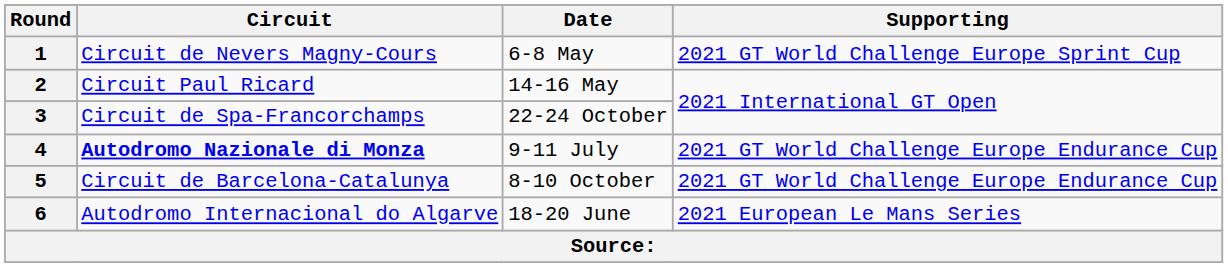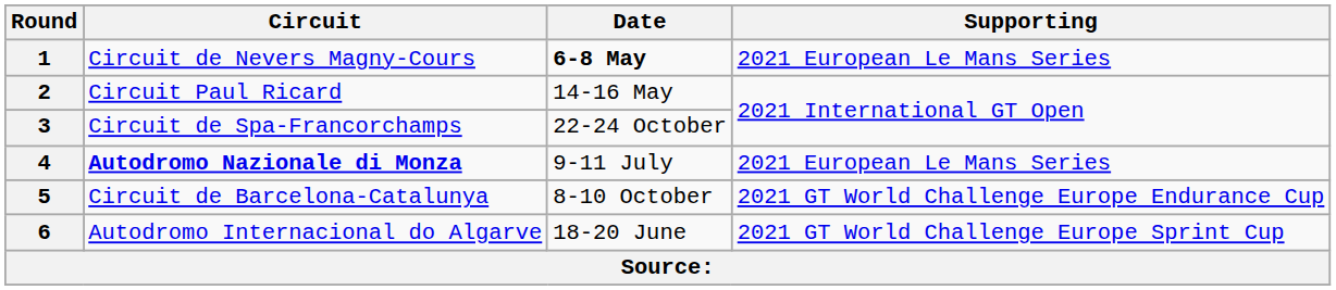 <table class="wikitable" style="font-size: 85%;">
 <tr>
 <th>Round</th>
 <th>Circuit</th>
 <th>Date</th>
 <th>Supporting</th>
 </tr>
 <tr>
 <th>1</th>
 <td> <a href='#'>Circuit de Nevers Magny-Cours</a></td>
-<td>6-8 May</td>
-<td><a href='#'>2021 GT World Challenge Europe Sprint Cup</a></td>
+<td><strong>6-8 May</strong></td>
+<td><a href='#'>2021 European Le Mans Series</a></td>
 </tr>
 <tr>
 <th>2</th>
 <td> <a href='#'>Circuit Paul Ricard</a></td>
 <td>14-16 May</td>
 <td rowspan=2><a href='#'>2021 International GT Open</a></td>
 </tr>
 <tr>
 <th>3</th>
 <td> <a href='#'>Circuit de Spa-Francorchamps</a></td>
 <td>22-24 October</td>
 </tr>
 <tr>
 <th>4</th>
 <td><strong> <a href='#'>Autodromo Nazionale di Monza</a></strong></td>
 <td>9-11 July</td>
-<td><a href='#'>2021 GT World Challenge Europe Endurance Cup</a></td>
+<td><a href='#'>2021 European Le Mans Series</a></td>
 </tr>
 <tr>
 <th>5</th>
 <td> <a href='#'>Circuit de Barcelona-Catalunya</a></td>
 <td>8-10 October</td>
 <td><a href='#'>2021 GT World Challenge Europe Endurance Cup</a></td>
 </tr>
 <tr>
 <th>6</th>
 <td> <a href='#'>Autodromo Internacional do Algarve</a></td>
 <td>18-20 June</td>
-<td><a href='#'>2021 European Le Mans Series</a></td>
+<td><a href='#'>2021 GT World Challenge Europe Sprint Cup</a></td>
 </tr>
 <tr>
 <th colspan=4>Source: </th>
 </tr>
 </table>
